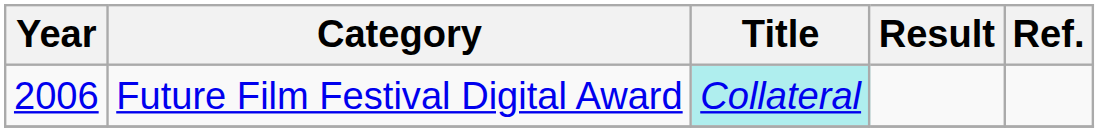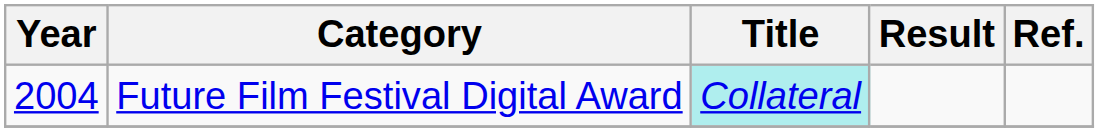 <table class="wikitable unsortable">
 <tr>
 <th>Year</th>
 <th>Category</th>
 <th>Title</th>
 <th>Result</th>
 <th>Ref.</th>
 </tr>
 <tr>
-<td><a href='#'>2006</a></td>
+<td><a href='#'>2004</a></td>
 <td><a href='#'>Future Film Festival Digital Award</a></td>
 <td style="background: paleturquoise;"><em><a href='#'>Collateral</a></em></td>
 <td></td>
 <td></td>
 </tr>
 <tr>
 </tr>
 </table>
